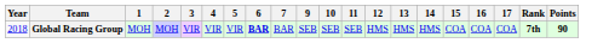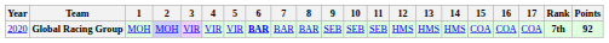 <table class="wikitable" style="text-align:center; font-size:85%">
 <tr>
 <th>Year</th>
 <th>Team</th>
 <th>1</th>
 <th>2</th>
 <th>3</th>
 <th>4</th>
 <th>5</th>
 <th>6</th>
 <th>7</th>
+<th>8</th>
 <th>9</th>
 <th>10</th>
 <th>11</th>
 <th>12</th>
 <th>13</th>
 <th>14</th>
 <th>15</th>
 <th>16</th>
 <th>17</th>
 <th>Rank</th>
 <th>Points</th>
 </tr>
 <tr>
-<td><a href='#'>2018</a></td>
+<td><a href='#'>2020</a></td>
 <th nowrap>Global Racing Group</th>
 <td style="background:#DFFFDF;"><a href='#'>MOH</a><br></td>
 <td style="background:#CFCFFF;"><a href='#'>MOH</a><br></td>
 <td style="background:#EFCFFF;"><a href='#'>VIR</a><br></td>
 <td style="background:#DFFFDF;"><a href='#'>VIR</a><br></td>
 <td style="background:#DFFFDF;"><a href='#'>VIR</a><br></td>
 <td style="background:#DFFFDF;"><strong><a href='#'>BAR</a><br></strong></td>
+<td style="background:#DFFFDF;"><a href='#'>BAR</a><br></td>
 <td style="background:#DFFFDF;"><a href='#'>BAR</a><br></td>
 <td style="background:#DFFFDF;"><a href='#'>SEB</a><br></td>
 <td style="background:#DFFFDF;"><a href='#'>SEB</a><br></td>
 <td style="background:#DFFFDF;"><a href='#'>SEB</a><br></td>
 <td style="background:#DFFFDF;"><a href='#'>HMS</a><br></td>
 <td style="background:#DFFFDF;"><a href='#'>HMS</a><br></td>
 <td style="background:#DFFFDF;"><a href='#'>HMS</a><br></td>
 <td style="background:#DFFFDF;"><a href='#'>COA</a><br></td>
 <td style="background:#DFFFDF;"><a href='#'>COA</a><br></td>
 <td style="background:#DFFFDF;"><a href='#'>COA</a><br></td>
 <th style="background:#DFFFDF;">7th</th>
-<th style="background:#DFFFDF;">90</th>
+<th style="background:#DFFFDF;">92</th>
 </tr>
 </table>
